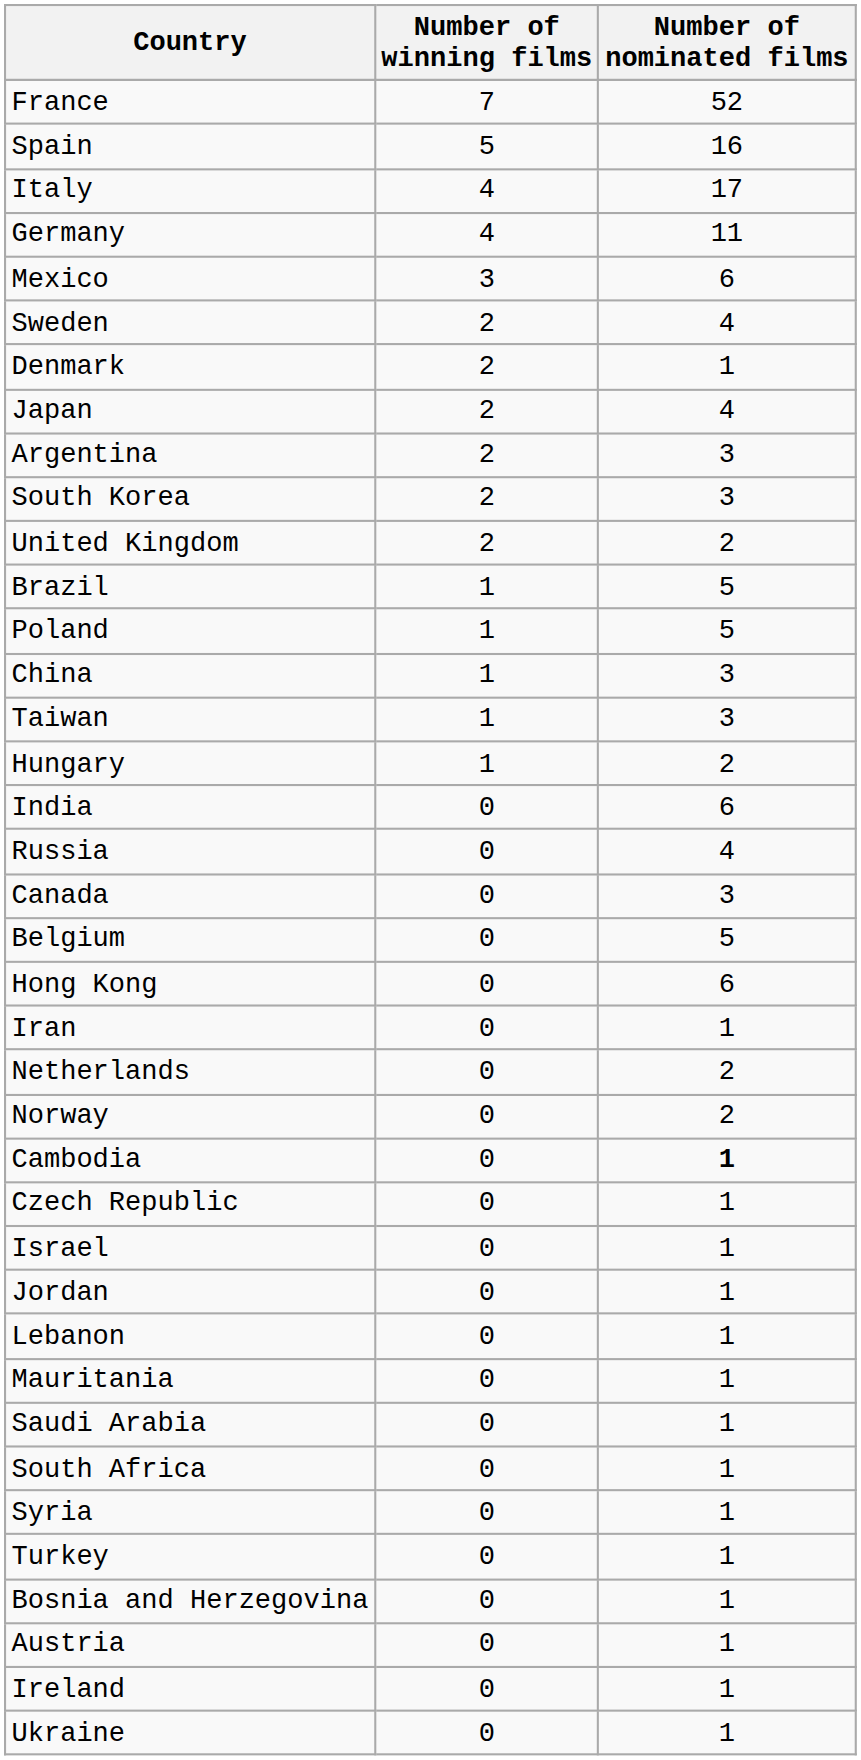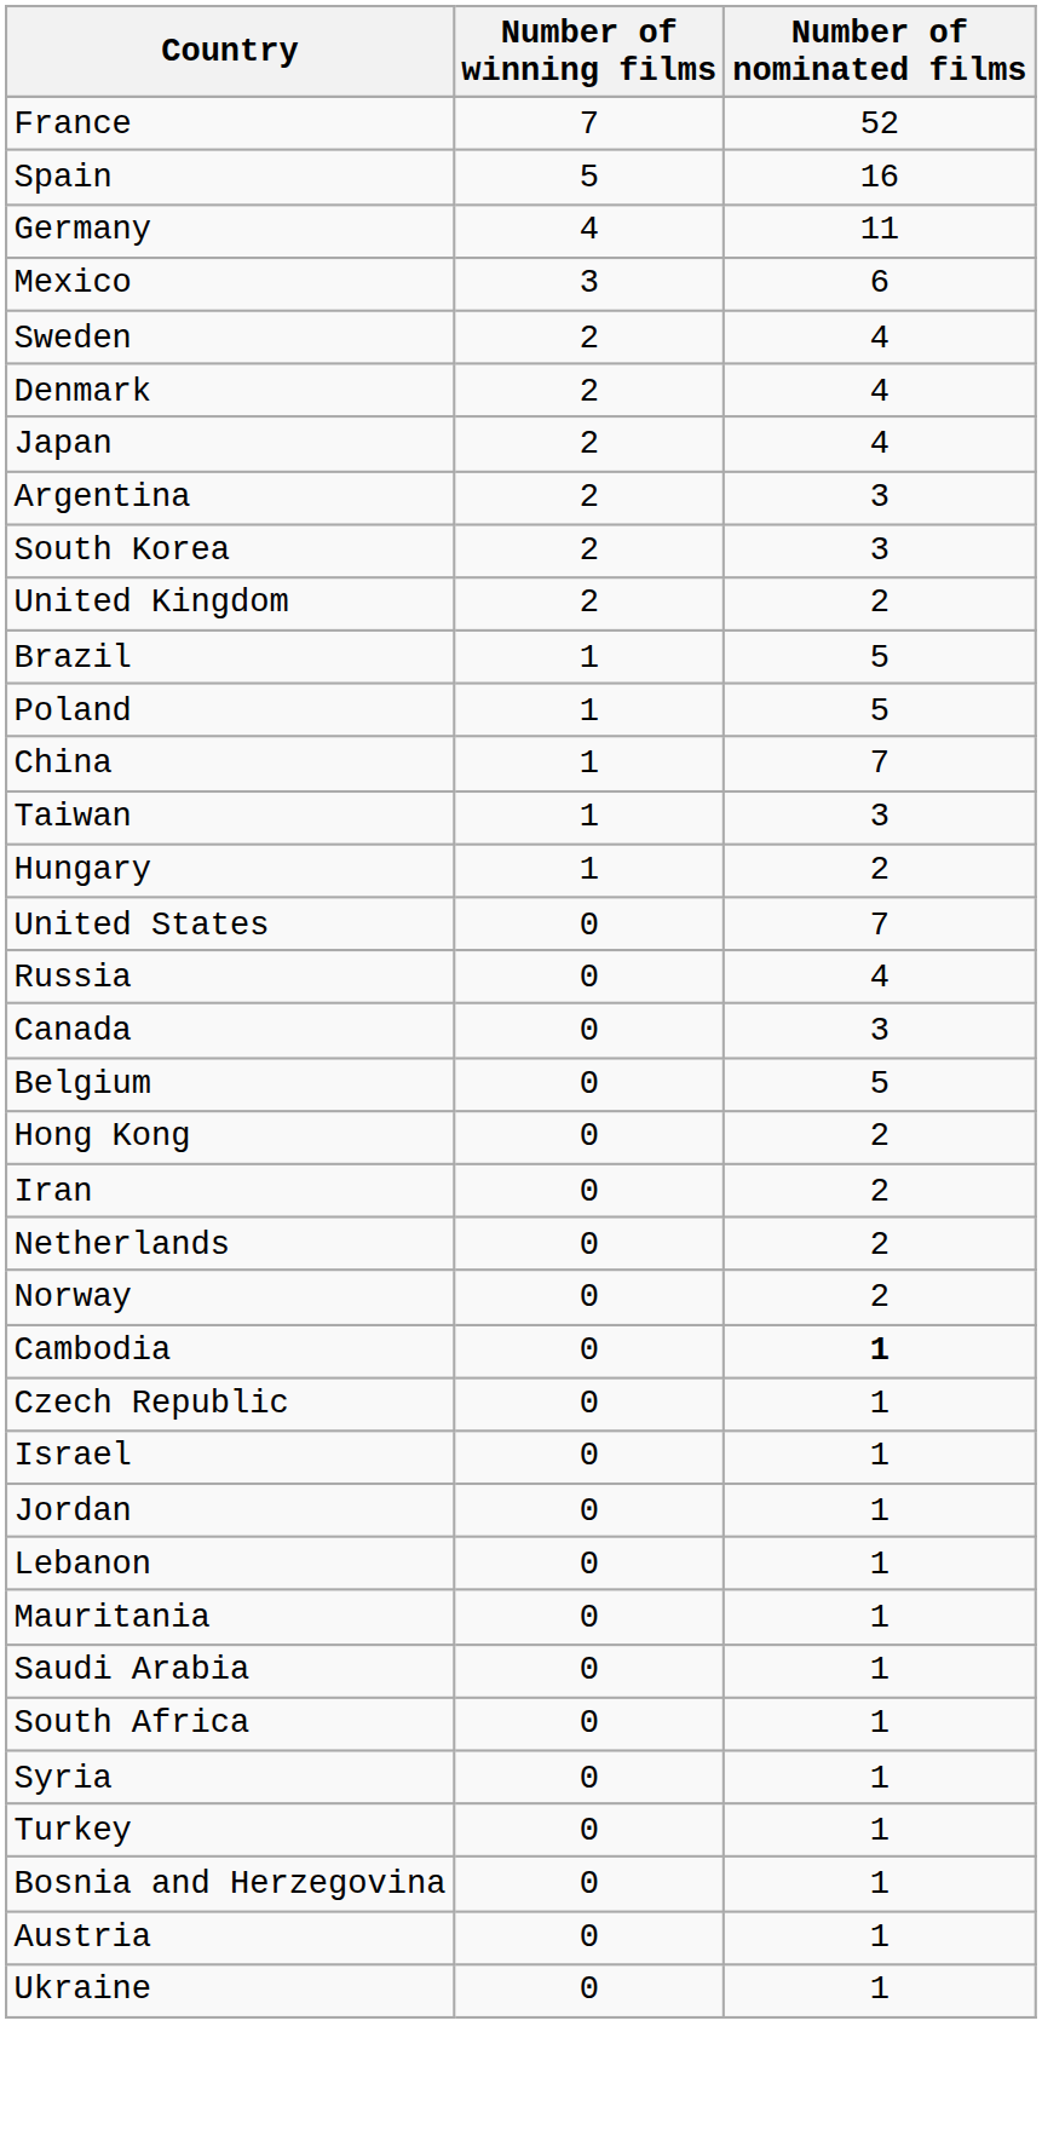 <table class="wikitable sortable" style="text-align:center;">
 <tr>
 <th>Country</th>
 <th>Number of<br>winning films</th>
 <th>Number of<br>nominated films</th>
 </tr>
 <tr>
 </tr>
 <tr valign="top">
 <td align="left">France</td>
 <td>7</td>
 <td>52</td>
 </tr>
 <tr valign="top">
 <td align="left">Spain</td>
 <td>5</td>
 <td>16</td>
 </tr>
 <tr valign="top">
-<td align="left">Italy</td>
-<td>4</td>
-<td>17</td>
-</tr>
-<tr valign="top">
 <td align="left">Germany</td>
 <td>4</td>
 <td>11</td>
 </tr>
 <tr valign="top">
 <td align="left">Mexico</td>
 <td>3</td>
 <td>6</td>
 </tr>
 <tr valign="top">
 <td align="left">Sweden</td>
 <td>2</td>
 <td>4</td>
 </tr>
 <tr valign="top">
 <td align="left">Denmark</td>
 <td>2</td>
-<td>1</td>
+<td>4</td>
 </tr>
 <tr valign="top">
 <td align="left">Japan</td>
 <td>2</td>
 <td>4</td>
 </tr>
 <tr valign="top">
 <td align="left">Argentina</td>
 <td>2</td>
 <td>3</td>
 </tr>
 <tr valign="top">
 <td align="left">South Korea</td>
 <td>2</td>
 <td>3</td>
 </tr>
 <tr valign="top">
 <td align="left">United Kingdom</td>
 <td>2</td>
 <td>2</td>
 </tr>
 <tr valign="top">
 <td align="left">Brazil</td>
 <td>1</td>
 <td>5</td>
 </tr>
 <tr valign="top">
 <td align="left">Poland</td>
 <td>1</td>
 <td>5</td>
 </tr>
 <tr valign="top">
 <td align="left">China</td>
 <td>1</td>
-<td>3</td>
+<td>7</td>
 </tr>
 <tr valign="top">
 <td align="left">Taiwan</td>
 <td>1</td>
 <td>3</td>
 </tr>
 <tr valign="top">
 <td align="left">Hungary</td>
 <td>1</td>
 <td>2</td>
 </tr>
 <tr valign="top">
-<td align="left">India</td>
+<td align="left">United States</td>
 <td>0</td>
-<td>6</td>
+<td>7</td>
 </tr>
 <tr valign="top">
 <td align="left">Russia</td>
 <td>0</td>
 <td>4</td>
 </tr>
 <tr valign="top">
 <td align="left">Canada</td>
 <td>0</td>
 <td>3</td>
 </tr>
 <tr valign="top">
 <td align="left">Belgium</td>
 <td>0</td>
 <td>5</td>
 </tr>
 <tr valign="top">
 <td align="left">Hong Kong</td>
 <td>0</td>
-<td>6</td>
+<td>2</td>
 </tr>
 <tr valign="top">
 <td align="left">Iran</td>
 <td>0</td>
-<td>1</td>
+<td>2</td>
 </tr>
 <tr valign="top">
 <td align="left">Netherlands</td>
 <td>0</td>
 <td>2</td>
 </tr>
 <tr valign="top">
 <td align="left">Norway</td>
 <td>0</td>
 <td>2</td>
 </tr>
 <tr valign="top">
 <td align="left">Cambodia</td>
 <td>0</td>
 <td><strong>1</strong></td>
 </tr>
 <tr valign="top">
 <td align="left">Czech Republic</td>
 <td>0</td>
 <td>1</td>
 </tr>
 <tr valign="top">
 <td align="left">Israel</td>
 <td>0</td>
 <td>1</td>
 </tr>
 <tr valign="top">
 <td align="left">Jordan</td>
 <td>0</td>
 <td>1</td>
 </tr>
 <tr valign="top">
 <td align="left">Lebanon</td>
 <td>0</td>
 <td>1</td>
 </tr>
 <tr valign="top">
 <td align="left">Mauritania</td>
 <td>0</td>
 <td>1</td>
 </tr>
 <tr valign="top">
 <td align="left">Saudi Arabia</td>
 <td>0</td>
 <td>1</td>
 </tr>
 <tr valign="top">
 <td align="left">South Africa</td>
 <td>0</td>
 <td>1</td>
 </tr>
 <tr valign="top">
 <td align="left">Syria</td>
 <td>0</td>
 <td>1</td>
 </tr>
 <tr valign="top">
 <td align="left">Turkey</td>
 <td>0</td>
 <td>1</td>
 </tr>
 <tr valign="top">
 <td align="left">Bosnia and Herzegovina</td>
 <td>0</td>
 <td>1</td>
 </tr>
 <tr valign="top">
 <td align="left">Austria</td>
 <td>0</td>
 <td>1</td>
 </tr>
 <tr valign="top">
-<td align="left">Ireland</td>
-<td>0</td>
-<td>1</td>
-</tr>
-<tr valign="top">
 <td align="left">Ukraine</td>
 <td>0</td>
 <td>1</td>
 </tr>
 </table>
